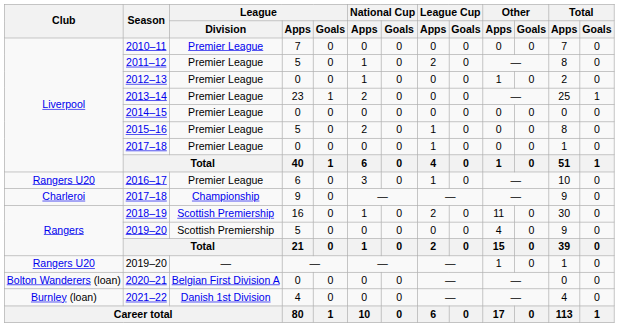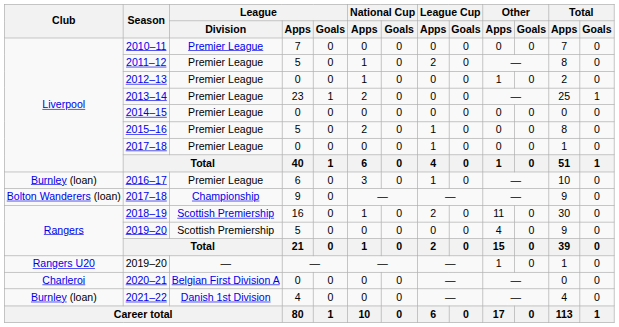 <table class=wikitable style=text-align:center>
 <tr>
 <th rowspan=2>Club</th>
 <th rowspan=2>Season</th>
 <th colspan=3>League</th>
 <th colspan=2>National Cup</th>
 <th colspan=2>League Cup</th>
 <th colspan=2>Other</th>
 <th colspan=2>Total</th>
 </tr>
 <tr>
 <th>Division</th>
 <th>Apps</th>
 <th>Goals</th>
 <th>Apps</th>
 <th>Goals</th>
 <th>Apps</th>
 <th>Goals</th>
 <th>Apps</th>
 <th>Goals</th>
 <th>Apps</th>
 <th>Goals</th>
 </tr>
 <tr>
 <td rowspan=8><a href='#'>Liverpool</a></td>
 <td><a href='#'>2010–11</a></td>
 <td><a href='#'>Premier League</a></td>
 <td>7</td>
 <td>0</td>
 <td>0</td>
 <td>0</td>
 <td>0</td>
 <td>0</td>
 <td>0</td>
 <td>0</td>
 <td>7</td>
 <td>0</td>
 </tr>
 <tr>
 <td><a href='#'>2011–12</a></td>
 <td>Premier League</td>
 <td>5</td>
 <td>0</td>
 <td>1</td>
 <td>0</td>
 <td>2</td>
 <td>0</td>
 <td colspan=2>—</td>
 <td>8</td>
 <td>0</td>
 </tr>
 <tr>
 <td><a href='#'>2012–13</a></td>
 <td>Premier League</td>
 <td>0</td>
 <td>0</td>
 <td>1</td>
 <td>0</td>
 <td>0</td>
 <td>0</td>
 <td>1</td>
 <td>0</td>
 <td>2</td>
 <td>0</td>
 </tr>
 <tr>
 <td><a href='#'>2013–14</a></td>
 <td>Premier League</td>
 <td>23</td>
 <td>1</td>
 <td>2</td>
 <td>0</td>
 <td>0</td>
 <td>0</td>
 <td colspan=2>—</td>
 <td>25</td>
 <td>1</td>
 </tr>
 <tr>
 <td><a href='#'>2014–15</a></td>
 <td>Premier League</td>
 <td>0</td>
 <td>0</td>
 <td>0</td>
 <td>0</td>
 <td>0</td>
 <td>0</td>
 <td>0</td>
 <td>0</td>
 <td>0</td>
 <td>0</td>
 </tr>
 <tr>
 <td><a href='#'>2015–16</a></td>
 <td>Premier League</td>
 <td>5</td>
 <td>0</td>
 <td>2</td>
 <td>0</td>
 <td>1</td>
 <td>0</td>
 <td>0</td>
 <td>0</td>
 <td>8</td>
 <td>0</td>
 </tr>
 <tr>
 <td><a href='#'>2017–18</a></td>
 <td>Premier League</td>
 <td>0</td>
 <td>0</td>
 <td>0</td>
 <td>0</td>
 <td>1</td>
 <td>0</td>
 <td>0</td>
 <td>0</td>
 <td>1</td>
 <td>0</td>
 </tr>
 <tr>
 <th colspan=2>Total</th>
 <th>40</th>
 <th>1</th>
 <th>6</th>
 <th>0</th>
 <th>4</th>
 <th>0</th>
 <th>1</th>
 <th>0</th>
 <th>51</th>
 <th>1</th>
 </tr>
 <tr>
-<td><a href='#'>Rangers U20</a></td>
+<td><a href='#'>Burnley</a> (loan)</td>
 <td><a href='#'>2016–17</a></td>
 <td>Premier League</td>
 <td>6</td>
 <td>0</td>
 <td>3</td>
 <td>0</td>
 <td>1</td>
 <td>0</td>
 <td colspan=2>—</td>
 <td>10</td>
 <td>0</td>
 </tr>
 <tr>
-<td><a href='#'>Charleroi</a></td>
+<td><a href='#'>Bolton Wanderers</a> (loan)</td>
 <td><a href='#'>2017–18</a></td>
 <td><a href='#'>Championship</a></td>
 <td>9</td>
 <td>0</td>
 <td colspan=2>—</td>
 <td colspan=2>—</td>
 <td colspan=2>—</td>
 <td>9</td>
 <td>0</td>
 </tr>
 <tr>
 <td rowspan=3><a href='#'>Rangers</a></td>
 <td><a href='#'>2018–19</a></td>
 <td><a href='#'>Scottish Premiership</a></td>
 <td>16</td>
 <td>0</td>
 <td>1</td>
 <td>0</td>
 <td>2</td>
 <td>0</td>
 <td>11</td>
 <td>0</td>
 <td>30</td>
 <td>0</td>
 </tr>
 <tr>
 <td><a href='#'>2019–20</a></td>
 <td>Scottish Premiership</td>
 <td>5</td>
 <td>0</td>
 <td>0</td>
 <td>0</td>
 <td>0</td>
 <td>0</td>
 <td>4</td>
 <td>0</td>
 <td>9</td>
 <td>0</td>
 </tr>
 <tr>
 <th colspan=2>Total</th>
 <th>21</th>
 <th>0</th>
 <th>1</th>
 <th>0</th>
 <th>2</th>
 <th>0</th>
 <th>15</th>
 <th>0</th>
 <th>39</th>
 <th>0</th>
 </tr>
 <tr>
 <td><a href='#'>Rangers U20</a></td>
 <td>2019–20</td>
 <td>—</td>
 <td colspan=2>—</td>
 <td colspan=2>—</td>
 <td colspan=2>—</td>
 <td>1</td>
 <td>0</td>
 <td>1</td>
 <td>0</td>
 </tr>
 <tr>
-<td><a href='#'>Bolton Wanderers</a> (loan)</td>
+<td><a href='#'>Charleroi</a></td>
 <td><a href='#'>2020–21</a></td>
 <td><a href='#'>Belgian First Division A</a></td>
 <td>0</td>
 <td>0</td>
 <td>0</td>
 <td>0</td>
 <td colspan=2>—</td>
 <td colspan=2>—</td>
 <td>0</td>
 <td>0</td>
 </tr>
 <tr>
 <td><a href='#'>Burnley</a> (loan)</td>
 <td><a href='#'>2021–22</a></td>
 <td><a href='#'>Danish 1st Division</a></td>
 <td>4</td>
 <td>0</td>
 <td>0</td>
 <td>0</td>
 <td colspan=2>—</td>
 <td colspan=2>—</td>
 <td>4</td>
 <td>0</td>
 </tr>
 <tr>
 <th colspan=3>Career total</th>
 <th>80</th>
 <th>1</th>
 <th>10</th>
 <th>0</th>
 <th>6</th>
 <th>0</th>
 <th>17</th>
 <th>0</th>
 <th>113</th>
 <th>1</th>
 </tr>
 </table>
